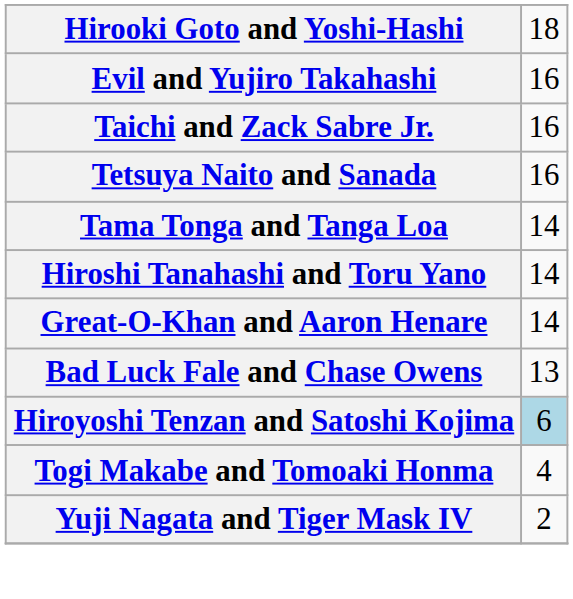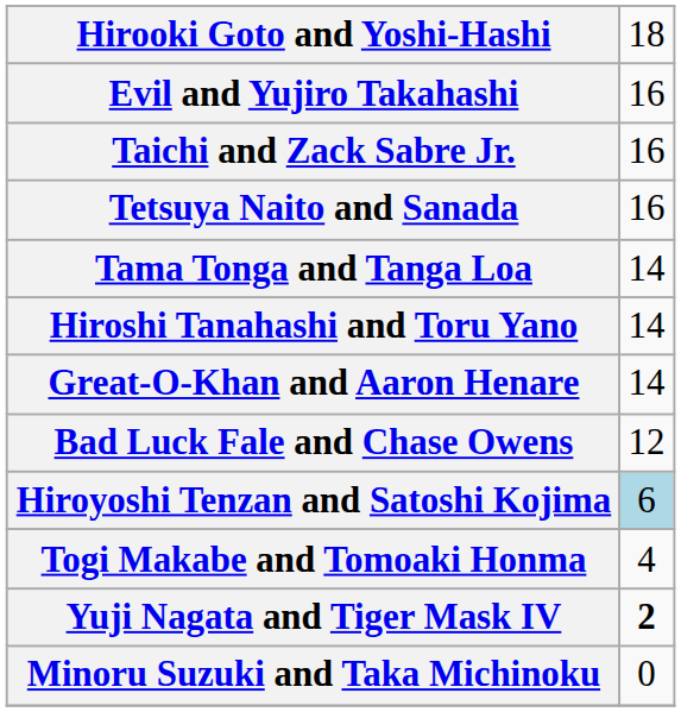 <table class="wikitable" style="margin: 1em auto 1em auto;text-align:center">
 <tr>
 <th><a href='#'>Hirooki Goto</a> and <a href='#'>Yoshi-Hashi</a></th>
 <td>18</td>
 </tr>
 <tr>
 <th><a href='#'>Evil</a> and <a href='#'>Yujiro Takahashi</a></th>
 <td>16</td>
 </tr>
 <tr>
 <th><a href='#'>Taichi</a> and <a href='#'>Zack Sabre Jr.</a></th>
 <td>16</td>
 </tr>
 <tr>
 <th><a href='#'>Tetsuya Naito</a> and <a href='#'>Sanada</a></th>
 <td>16</td>
 </tr>
 <tr>
 <th><a href='#'>Tama Tonga</a> and <a href='#'>Tanga Loa</a></th>
 <td>14</td>
 </tr>
 <tr>
 <th><a href='#'>Hiroshi Tanahashi</a> and <a href='#'>Toru Yano</a></th>
 <td>14</td>
 </tr>
 <tr>
 <th><a href='#'>Great-O-Khan</a> and <a href='#'>Aaron Henare</a></th>
 <td>14</td>
 </tr>
 <tr>
 <th><a href='#'>Bad Luck Fale</a> and <a href='#'>Chase Owens</a></th>
-<td>13</td>
+<td>12</td>
 </tr>
 <tr>
 <th><a href='#'>Hiroyoshi Tenzan</a> and <a href='#'>Satoshi Kojima</a></th>
 <td style="background: lightblue;">6</td>
 </tr>
 <tr>
 <th><a href='#'>Togi Makabe</a> and <a href='#'>Tomoaki Honma</a></th>
 <td>4</td>
 </tr>
 <tr>
 <th><a href='#'>Yuji Nagata</a> and <a href='#'>Tiger Mask IV</a></th>
-<td>2</td>
+<td><strong>2</strong></td>
+</tr>
+<tr>
+<th><a href='#'>Minoru Suzuki</a> and <a href='#'>Taka Michinoku</a></th>
+<td>0</td>
 </tr>
 <tr>
 </tr>
 </table>
